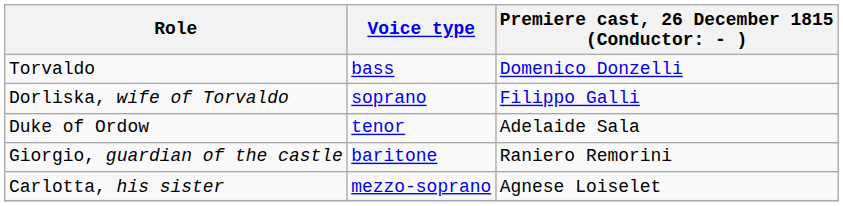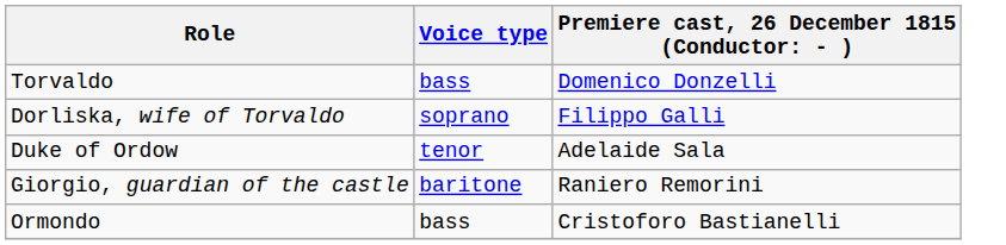 <table class="wikitable">
 <tr>
 <th>Role</th>
 <th><a href='#'>Voice type</a></th>
 <th>Premiere cast, 26 December 1815<br>(Conductor: - )</th>
 </tr>
 <tr>
 <td>Torvaldo</td>
 <td><a href='#'>bass</a></td>
 <td><a href='#'>Domenico Donzelli</a></td>
 </tr>
 <tr>
 <td>Dorliska, <em>wife of Torvaldo</em></td>
 <td><a href='#'>soprano</a></td>
 <td><a href='#'>Filippo Galli</a></td>
 </tr>
 <tr>
 <td>Duke of Ordow</td>
 <td><a href='#'>tenor</a></td>
 <td>Adelaide Sala</td>
 </tr>
 <tr>
 <td>Giorgio, <em>guardian of the castle</em></td>
 <td><a href='#'>baritone</a></td>
 <td>Raniero Remorini</td>
 </tr>
 <tr>
-<td>Carlotta, <em>his sister</em></td>
-<td><a href='#'>mezzo-soprano</a></td>
-<td>Agnese Loiselet</td>
+<td>Ormondo</td>
+<td>bass</td>
+<td>Cristoforo Bastianelli</td>
 </tr>
 <tr>
 </tr>
 </table>
